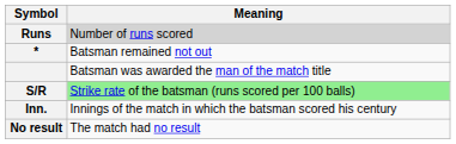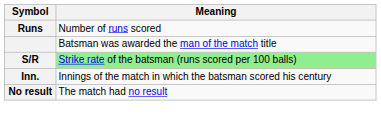 <table class="wikitable plainrowheaders">
 <tr>
 <th scope="col" style="width:75px">Symbol</th>
 <th scope="col" style="width:500px">Meaning</th>
 </tr>
 <tr>
 <th scope="row">Runs</th>
-<td style="background: lightgrey;">Number of <a href='#'>runs</a> scored</td>
-</tr>
-<tr>
-<th scope="row">*</th>
-<td>Batsman remained <a href='#'>not out</a></td>
+<td>Number of <a href='#'>runs</a> scored</td>
 </tr>
 <tr>
 <th scope="row"></th>
 <td>Batsman was awarded the <a href='#'>man of the match</a> title</td>
 </tr>
 <tr>
 <th scope="row">S/R</th>
 <td style="background: lightgreen;"><a href='#'>Strike rate</a> of the batsman (runs scored per 100 balls)</td>
 </tr>
 <tr>
 <th scope="row">Inn.</th>
 <td>Innings of the match in which the batsman scored his century</td>
 </tr>
 <tr>
 <th scope="row">No result</th>
 <td>The match had <a href='#'>no result</a></td>
 </tr>
 </table>
